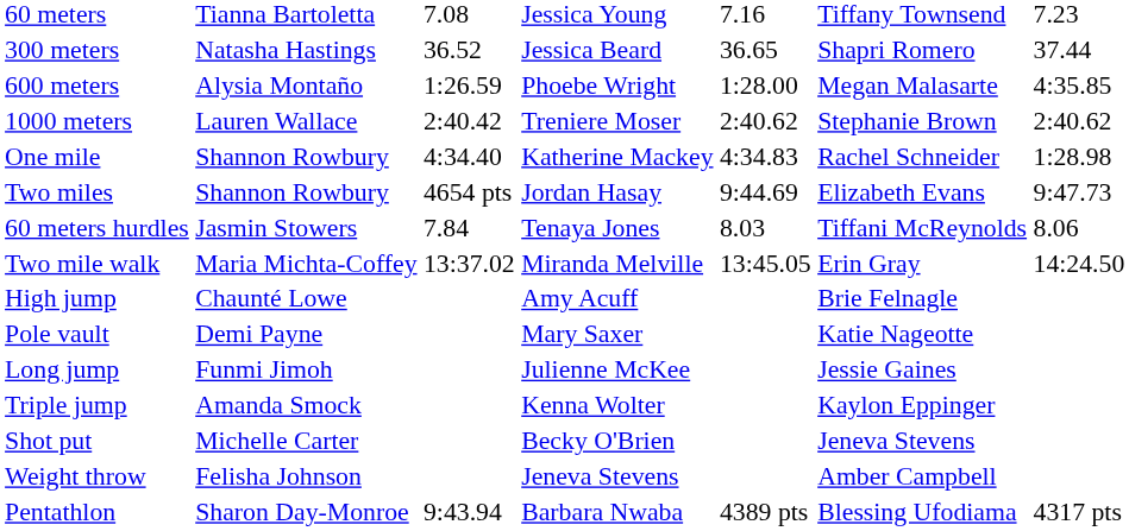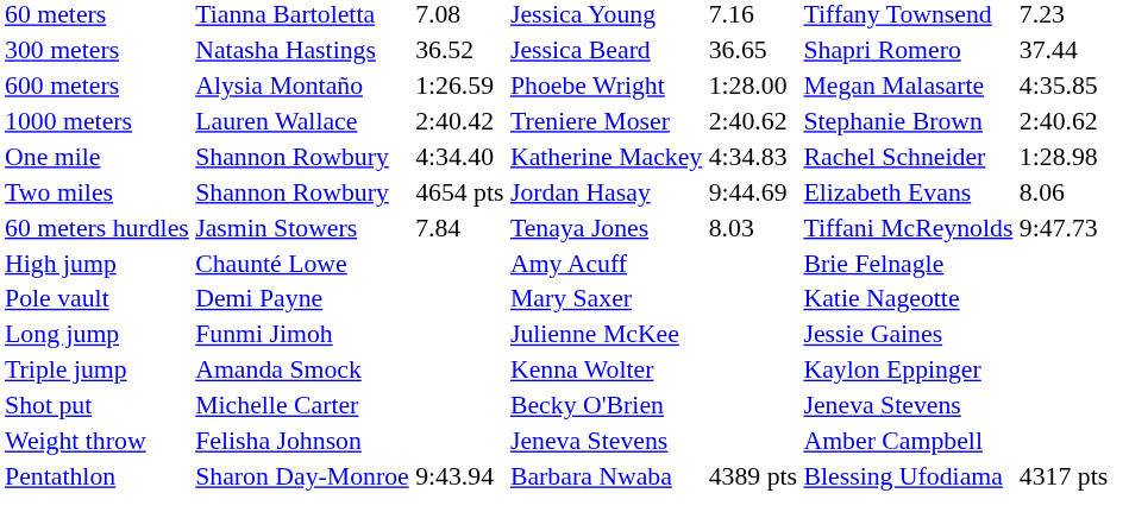 <table>
 <tr>
 <td><a href='#'>60 meters</a></td>
 <td><a href='#'>Tianna Bartoletta</a></td>
 <td>7.08</td>
 <td><a href='#'>Jessica Young</a></td>
 <td>7.16</td>
 <td><a href='#'>Tiffany Townsend</a></td>
 <td>7.23</td>
 </tr>
 <tr>
 <td><a href='#'>300 meters</a></td>
 <td><a href='#'>Natasha Hastings</a></td>
 <td>36.52 </td>
 <td><a href='#'>Jessica Beard</a></td>
 <td>36.65</td>
 <td><a href='#'>Shapri Romero</a></td>
 <td>37.44</td>
 </tr>
 <tr>
 <td><a href='#'>600 meters</a></td>
 <td><a href='#'>Alysia Montaño</a></td>
 <td>1:26.59</td>
 <td><a href='#'>Phoebe Wright</a></td>
 <td>1:28.00</td>
 <td><a href='#'>Megan Malasarte</a></td>
 <td>4:35.85</td>
 </tr>
 <tr>
 <td><a href='#'>1000 meters</a></td>
 <td><a href='#'>Lauren Wallace</a></td>
 <td>2:40.42 </td>
 <td><a href='#'>Treniere Moser</a></td>
 <td>2:40.62 </td>
 <td><a href='#'>Stephanie Brown</a></td>
 <td>2:40.62 </td>
 </tr>
 <tr>
 <td><a href='#'>One mile</a></td>
 <td><a href='#'>Shannon Rowbury</a></td>
 <td>4:34.40</td>
 <td><a href='#'>Katherine Mackey</a></td>
 <td>4:34.83</td>
 <td><a href='#'>Rachel Schneider</a></td>
 <td>1:28.98</td>
 </tr>
 <tr>
 <td><a href='#'>Two miles</a></td>
 <td><a href='#'>Shannon Rowbury</a></td>
 <td>4654 pts</td>
 <td><a href='#'>Jordan Hasay</a></td>
 <td>9:44.69</td>
 <td><a href='#'>Elizabeth Evans</a></td>
-<td>9:47.73</td>
+<td>8.06</td>
 </tr>
 <tr>
 <td><a href='#'>60 meters hurdles</a></td>
 <td><a href='#'>Jasmin Stowers</a></td>
 <td>7.84</td>
 <td><a href='#'>Tenaya Jones</a></td>
 <td>8.03</td>
 <td><a href='#'>Tiffani McReynolds</a></td>
-<td>8.06</td>
-</tr>
-<tr>
-<td><a href='#'>Two mile walk</a></td>
-<td><a href='#'>Maria Michta-Coffey</a></td>
-<td>13:37.02</td>
-<td><a href='#'>Miranda Melville</a></td>
-<td>13:45.05</td>
-<td><a href='#'>Erin Gray</a></td>
-<td>14:24.50</td>
+<td>9:47.73</td>
 </tr>
 <tr>
 <td><a href='#'>High jump</a></td>
 <td><a href='#'>Chaunté Lowe</a></td>
 <td></td>
 <td><a href='#'>Amy Acuff</a></td>
 <td></td>
 <td><a href='#'>Brie Felnagle</a></td>
 <td></td>
 </tr>
 <tr>
 <td><a href='#'>Pole vault</a></td>
 <td><a href='#'>Demi Payne</a></td>
 <td></td>
 <td><a href='#'>Mary Saxer</a></td>
 <td></td>
 <td><a href='#'>Katie Nageotte</a></td>
 <td></td>
 </tr>
 <tr>
 <td><a href='#'>Long jump</a></td>
 <td><a href='#'>Funmi Jimoh</a></td>
 <td></td>
 <td><a href='#'>Julienne McKee</a></td>
 <td></td>
 <td><a href='#'>Jessie Gaines</a></td>
 <td></td>
 </tr>
 <tr>
 <td><a href='#'>Triple jump</a></td>
 <td><a href='#'>Amanda Smock</a></td>
 <td></td>
 <td><a href='#'>Kenna Wolter</a></td>
 <td></td>
 <td><a href='#'>Kaylon Eppinger</a></td>
 <td></td>
 </tr>
 <tr>
 <td><a href='#'>Shot put</a></td>
 <td><a href='#'>Michelle Carter</a></td>
 <td></td>
 <td><a href='#'>Becky O'Brien</a></td>
 <td></td>
 <td><a href='#'>Jeneva Stevens</a></td>
 <td></td>
 </tr>
 <tr>
 <td><a href='#'>Weight throw</a></td>
 <td><a href='#'>Felisha Johnson</a></td>
 <td></td>
 <td><a href='#'>Jeneva Stevens</a></td>
 <td></td>
 <td><a href='#'>Amber Campbell</a></td>
 <td></td>
 </tr>
 <tr>
 <td><a href='#'>Pentathlon</a></td>
 <td><a href='#'>Sharon Day-Monroe</a></td>
 <td>9:43.94</td>
 <td><a href='#'>Barbara Nwaba</a></td>
 <td>4389 pts</td>
 <td><a href='#'>Blessing Ufodiama</a></td>
 <td>4317 pts</td>
 </tr>
 </table>
